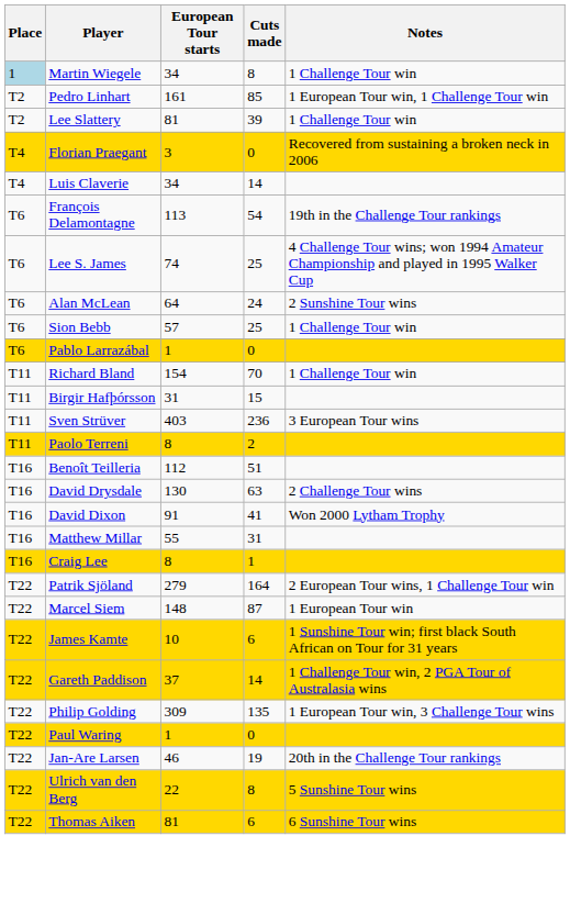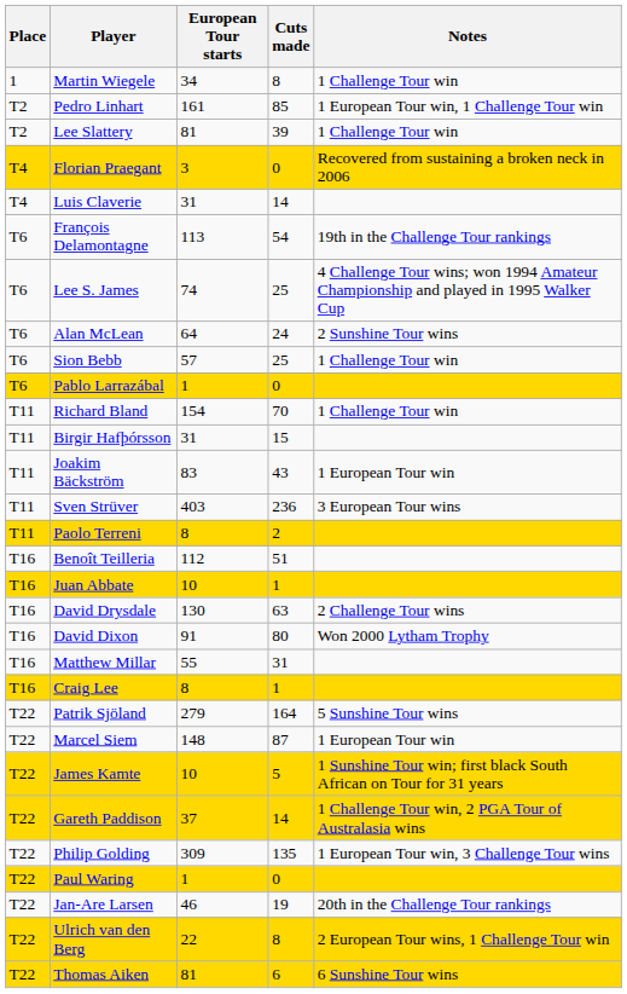 <table class="sortable wikitable">
 <tr>
 <th>Place</th>
 <th>Player</th>
 <th>European Tour<br>starts</th>
 <th>Cuts<br>made</th>
 <th>Notes</th>
 </tr>
 <tr>
-<td style="background: lightblue;">1</td>
+<td>1</td>
 <td> <a href='#'>Martin Wiegele</a></td>
 <td>34</td>
 <td>8</td>
 <td>1 <a href='#'>Challenge Tour</a> win</td>
 </tr>
 <tr>
 <td>T2</td>
 <td> <a href='#'>Pedro Linhart</a></td>
 <td>161</td>
 <td>85</td>
 <td>1 European Tour win, 1 <a href='#'>Challenge Tour</a> win</td>
 </tr>
 <tr>
 <td>T2</td>
 <td> <a href='#'>Lee Slattery</a></td>
 <td>81</td>
 <td>39</td>
 <td>1 <a href='#'>Challenge Tour</a> win</td>
 </tr>
 <tr style="background:#FFD800;">
 <td>T4</td>
 <td> <a href='#'>Florian Praegant</a></td>
 <td>3</td>
 <td>0</td>
 <td>Recovered from sustaining a broken neck in 2006</td>
 </tr>
 <tr>
 <td>T4</td>
 <td> <a href='#'>Luis Claverie</a></td>
-<td>34</td>
+<td>31</td>
 <td>14</td>
 <td></td>
 </tr>
 <tr>
 <td>T6</td>
 <td> <a href='#'>François Delamontagne</a></td>
 <td>113</td>
 <td>54</td>
 <td>19th in the <a href='#'>Challenge Tour rankings</a></td>
 </tr>
 <tr>
 <td>T6</td>
 <td> <a href='#'>Lee S. James</a></td>
 <td>74</td>
 <td>25</td>
 <td>4 <a href='#'>Challenge Tour</a> wins; won 1994 <a href='#'>Amateur Championship</a> and played in 1995 <a href='#'>Walker Cup</a></td>
 </tr>
 <tr>
 <td>T6</td>
 <td> <a href='#'>Alan McLean</a></td>
 <td>64</td>
 <td>24</td>
 <td>2 <a href='#'>Sunshine Tour</a> wins</td>
 </tr>
 <tr>
 <td>T6</td>
 <td> <a href='#'>Sion Bebb</a></td>
 <td>57</td>
 <td>25</td>
 <td>1 <a href='#'>Challenge Tour</a> win</td>
 </tr>
 <tr style="background:#FFD800;">
 <td>T6</td>
 <td> <a href='#'>Pablo Larrazábal</a></td>
 <td>1</td>
 <td>0</td>
 <td></td>
 </tr>
 <tr>
 <td>T11</td>
 <td> <a href='#'>Richard Bland</a></td>
 <td>154</td>
 <td>70</td>
 <td>1 <a href='#'>Challenge Tour</a> win</td>
 </tr>
 <tr>
 <td>T11</td>
 <td> <a href='#'>Birgir Hafþórsson</a></td>
 <td>31</td>
 <td>15</td>
 <td></td>
 </tr>
 <tr>
 <td>T11</td>
+<td> <a href='#'>Joakim Bäckström</a></td>
+<td>83</td>
+<td>43</td>
+<td>1 European Tour win</td>
+</tr>
+<tr>
+<td>T11</td>
 <td> <a href='#'>Sven Strüver</a></td>
 <td>403</td>
 <td>236</td>
 <td>3 European Tour wins</td>
 </tr>
 <tr style="background:#FFD800;">
 <td>T11</td>
 <td> <a href='#'>Paolo Terreni</a></td>
 <td>8</td>
 <td>2</td>
 <td></td>
 </tr>
 <tr>
 <td>T16</td>
 <td> <a href='#'>Benoît Teilleria</a></td>
 <td>112</td>
 <td>51</td>
 <td></td>
 </tr>
+<tr style="background:#FFD800;">
+<td>T16</td>
+<td> <a href='#'>Juan Abbate</a></td>
+<td>10</td>
+<td>1</td>
+<td></td>
+</tr>
 <tr>
 <td>T16</td>
 <td> <a href='#'>David Drysdale</a></td>
 <td>130</td>
 <td>63</td>
 <td>2 <a href='#'>Challenge Tour</a> wins</td>
 </tr>
 <tr>
 <td>T16</td>
 <td> <a href='#'>David Dixon</a></td>
 <td>91</td>
-<td>41</td>
+<td>80</td>
 <td>Won 2000 <a href='#'>Lytham Trophy</a></td>
 </tr>
 <tr>
 <td>T16</td>
 <td> <a href='#'>Matthew Millar</a></td>
 <td>55</td>
 <td>31</td>
 <td></td>
 </tr>
 <tr style="background:#FFD800;">
 <td>T16</td>
 <td> <a href='#'>Craig Lee</a></td>
 <td>8</td>
 <td>1</td>
 <td></td>
 </tr>
 <tr>
 <td>T22</td>
 <td> <a href='#'>Patrik Sjöland</a></td>
 <td>279</td>
 <td>164</td>
-<td>2 European Tour wins, 1 <a href='#'>Challenge Tour</a> win</td>
+<td>5 <a href='#'>Sunshine Tour</a> wins</td>
 </tr>
 <tr>
 <td>T22</td>
 <td> <a href='#'>Marcel Siem</a></td>
 <td>148</td>
 <td>87</td>
 <td>1 European Tour win</td>
 </tr>
 <tr style="background:#FFD800;">
 <td>T22</td>
 <td> <a href='#'>James Kamte</a></td>
 <td>10</td>
-<td>6</td>
+<td>5</td>
 <td>1 <a href='#'>Sunshine Tour</a> win; first black South African on Tour for 31 years</td>
 </tr>
 <tr style="background:#FFD800;">
 <td>T22</td>
 <td> <a href='#'>Gareth Paddison</a></td>
 <td>37</td>
 <td>14</td>
 <td>1 <a href='#'>Challenge Tour</a> win, 2 <a href='#'>PGA Tour of Australasia</a> wins</td>
 </tr>
 <tr>
 <td>T22</td>
 <td> <a href='#'>Philip Golding</a></td>
 <td>309</td>
 <td>135</td>
 <td>1 European Tour win, 3 <a href='#'>Challenge Tour</a> wins</td>
 </tr>
 <tr style="background:#FFD800;">
 <td>T22</td>
 <td> <a href='#'>Paul Waring</a></td>
 <td>1</td>
 <td>0</td>
 <td></td>
 </tr>
 <tr>
 <td>T22</td>
 <td> <a href='#'>Jan-Are Larsen</a></td>
 <td>46</td>
 <td>19</td>
 <td>20th in the <a href='#'>Challenge Tour rankings</a></td>
 </tr>
 <tr style="background:#FFD800;">
 <td>T22</td>
 <td> <a href='#'>Ulrich van den Berg</a></td>
 <td>22</td>
 <td>8</td>
-<td>5 <a href='#'>Sunshine Tour</a> wins</td>
+<td>2 European Tour wins, 1 <a href='#'>Challenge Tour</a> win</td>
 </tr>
 <tr style="background:#FFD800;">
 <td>T22</td>
 <td> <a href='#'>Thomas Aiken</a></td>
 <td>81</td>
 <td>6</td>
 <td>6 <a href='#'>Sunshine Tour</a> wins</td>
 </tr>
 </table>
